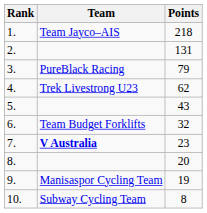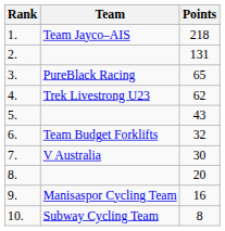 <table class="wikitable sortable">
 <tr>
 <th>Rank</th>
 <th>Team</th>
 <th>Points</th>
 </tr>
 <tr>
 <td>1.</td>
 <td><a href='#'>Team Jayco–AIS</a></td>
 <td align=center>218</td>
 </tr>
 <tr>
 <td>2.</td>
 <td></td>
 <td align=center>131</td>
 </tr>
 <tr>
 <td>3.</td>
 <td><a href='#'>PureBlack Racing</a></td>
-<td align=center>79</td>
+<td align=center>65</td>
 </tr>
 <tr>
 <td>4.</td>
 <td><a href='#'>Trek Livestrong U23</a></td>
 <td align=center>62</td>
 </tr>
 <tr>
 <td>5.</td>
 <td></td>
 <td align=center>43</td>
 </tr>
 <tr>
 <td>6.</td>
 <td><a href='#'>Team Budget Forklifts</a></td>
 <td align=center>32</td>
 </tr>
 <tr>
 <td>7.</td>
-<td><strong><a href='#'>V Australia</a></strong></td>
-<td align=center>23</td>
+<td><a href='#'>V Australia</a></td>
+<td align=center>30</td>
 </tr>
 <tr>
 <td>8.</td>
 <td></td>
 <td align=center>20</td>
 </tr>
 <tr>
 <td>9.</td>
 <td><a href='#'>Manisaspor Cycling Team</a></td>
-<td align=center>19</td>
+<td align=center>16</td>
 </tr>
 <tr>
 <td>10.</td>
 <td><a href='#'>Subway Cycling Team</a></td>
 <td align=center>8</td>
 </tr>
 </table>
